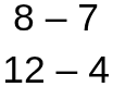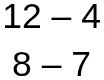 <table style="text-align:center">
 <tr>
 <th width=200></th>
 <th width=100></th>
 <th width=200></th>
 </tr>
 <tr>
 <td align=right><strong></strong></td>
-<td>8 – 7</td>
+<td>12 – 4</td>
 <td align=left></td>
 </tr>
 <tr>
 <td align=right><strong></strong></td>
-<td>12 – 4</td>
+<td>8 – 7</td>
 <td align=left></td>
 </tr>
 </table>
